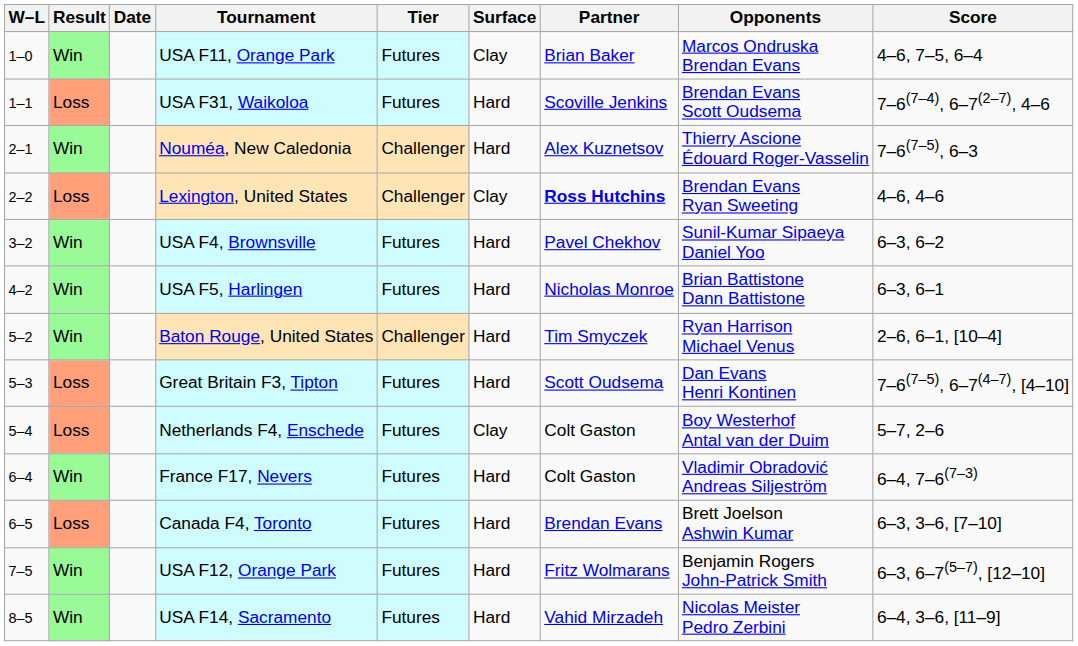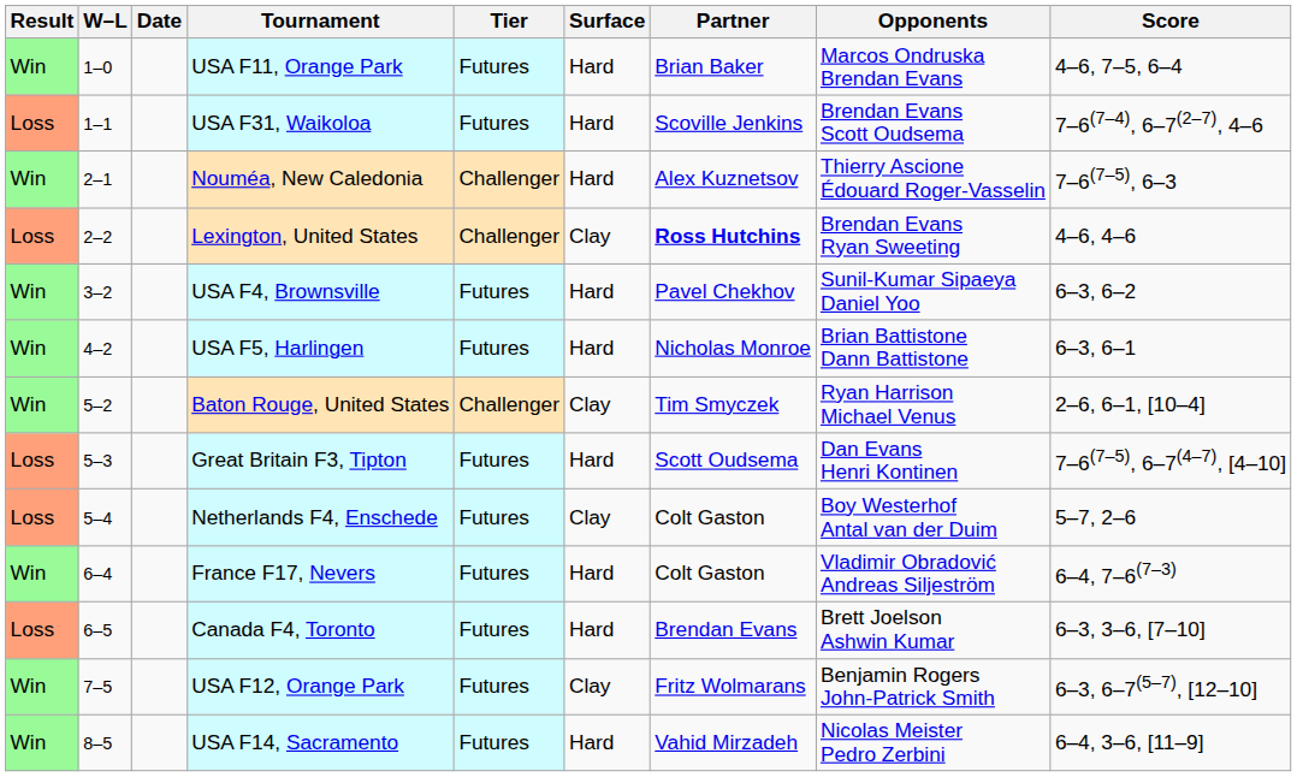 <table class="sortable wikitable">
 <tr>
+<th>Result</th>
 <th class="unsortable">W–L</th>
-<th>Result</th>
 <th>Date</th>
 <th>Tournament</th>
 <th>Tier</th>
 <th>Surface</th>
 <th>Partner</th>
 <th>Opponents</th>
 <th class="unsortable">Score</th>
 </tr>
 <tr>
+<td bgcolor=98FB98>Win</td>
 <td><small>1–0</small></td>
-<td bgcolor=98FB98>Win</td>
 <td></td>
 <td style="background:#cffcff;">USA F11, <a href='#'>Orange Park</a></td>
 <td style="background:#cffcff;">Futures</td>
-<td>Clay</td>
+<td>Hard</td>
 <td> <a href='#'>Brian Baker</a></td>
 <td> <a href='#'>Marcos Ondruska</a> <br>  <a href='#'>Brendan Evans</a></td>
 <td>4–6, 7–5, 6–4</td>
 </tr>
 <tr>
+<td bgcolor=FFA07A>Loss</td>
 <td><small>1–1</small></td>
-<td bgcolor=FFA07A>Loss</td>
 <td></td>
 <td style="background:#cffcff;">USA F31, <a href='#'>Waikoloa</a></td>
 <td style="background:#cffcff;">Futures</td>
 <td>Hard</td>
 <td> <a href='#'>Scoville Jenkins</a></td>
 <td> <a href='#'>Brendan Evans</a> <br>  <a href='#'>Scott Oudsema</a></td>
 <td>7–6<sup>(7–4)</sup>, 6–7<sup>(2–7)</sup>, 4–6</td>
 </tr>
 <tr>
+<td bgcolor=98FB98>Win</td>
 <td><small>2–1</small></td>
-<td bgcolor=98FB98>Win</td>
 <td></td>
 <td style="background:moccasin;"><a href='#'>Nouméa</a>, New Caledonia</td>
 <td style="background:moccasin;">Challenger</td>
 <td>Hard</td>
 <td> <a href='#'>Alex Kuznetsov</a></td>
 <td> <a href='#'>Thierry Ascione</a> <br>  <a href='#'>Édouard Roger-Vasselin</a></td>
 <td>7–6<sup>(7–5)</sup>, 6–3</td>
 </tr>
 <tr>
+<td bgcolor=FFA07A>Loss</td>
 <td><small>2–2</small></td>
-<td bgcolor=FFA07A>Loss</td>
 <td></td>
 <td style="background:moccasin;"><a href='#'>Lexington</a>, United States</td>
 <td style="background:moccasin;">Challenger</td>
 <td>Clay</td>
 <td><strong> <a href='#'>Ross Hutchins</a></strong></td>
 <td> <a href='#'>Brendan Evans</a> <br>  <a href='#'>Ryan Sweeting</a></td>
 <td>4–6, 4–6</td>
 </tr>
 <tr>
+<td bgcolor=98FB98>Win</td>
 <td><small>3–2</small></td>
-<td bgcolor=98FB98>Win</td>
 <td></td>
 <td style="background:#cffcff;">USA F4, <a href='#'>Brownsville</a></td>
 <td style="background:#cffcff;">Futures</td>
 <td>Hard</td>
 <td> <a href='#'>Pavel Chekhov</a></td>
 <td> <a href='#'>Sunil-Kumar Sipaeya</a> <br>  <a href='#'>Daniel Yoo</a></td>
 <td>6–3, 6–2</td>
 </tr>
 <tr>
+<td bgcolor=98FB98>Win</td>
 <td><small>4–2</small></td>
-<td bgcolor=98FB98>Win</td>
 <td></td>
 <td style="background:#cffcff;">USA F5, <a href='#'>Harlingen</a></td>
 <td style="background:#cffcff;">Futures</td>
 <td>Hard</td>
 <td> <a href='#'>Nicholas Monroe</a></td>
 <td> <a href='#'>Brian Battistone</a> <br>  <a href='#'>Dann Battistone</a></td>
 <td>6–3, 6–1</td>
 </tr>
 <tr>
+<td bgcolor=98FB98>Win</td>
 <td><small>5–2</small></td>
-<td bgcolor=98FB98>Win</td>
 <td></td>
 <td style="background:moccasin;"><a href='#'>Baton Rouge</a>, United States</td>
 <td style="background:moccasin;">Challenger</td>
-<td>Hard</td>
+<td>Clay</td>
 <td> <a href='#'>Tim Smyczek</a></td>
 <td> <a href='#'>Ryan Harrison</a> <br>  <a href='#'>Michael Venus</a></td>
 <td>2–6, 6–1, [10–4]</td>
 </tr>
 <tr>
+<td bgcolor=FFA07A>Loss</td>
 <td><small>5–3</small></td>
-<td bgcolor=FFA07A>Loss</td>
 <td></td>
 <td style="background:#cffcff;">Great Britain F3, <a href='#'>Tipton</a></td>
 <td style="background:#cffcff;">Futures</td>
 <td>Hard</td>
 <td> <a href='#'>Scott Oudsema</a></td>
 <td> <a href='#'>Dan Evans</a> <br>  <a href='#'>Henri Kontinen</a></td>
 <td>7–6<sup>(7–5)</sup>, 6–7<sup>(4–7)</sup>, [4–10]</td>
 </tr>
 <tr>
+<td bgcolor=FFA07A>Loss</td>
 <td><small>5–4</small></td>
-<td bgcolor=FFA07A>Loss</td>
 <td></td>
 <td style="background:#cffcff;">Netherlands F4, <a href='#'>Enschede</a></td>
 <td style="background:#cffcff;">Futures</td>
 <td>Clay</td>
 <td> Colt Gaston</td>
 <td> <a href='#'>Boy Westerhof</a> <br>  <a href='#'>Antal van der Duim</a></td>
 <td>5–7, 2–6</td>
 </tr>
 <tr>
+<td bgcolor=98FB98>Win</td>
 <td><small>6–4</small></td>
-<td bgcolor=98FB98>Win</td>
 <td></td>
 <td style="background:#cffcff;">France F17, <a href='#'>Nevers</a></td>
 <td style="background:#cffcff;">Futures</td>
 <td>Hard</td>
 <td> Colt Gaston</td>
 <td> <a href='#'>Vladimir Obradović</a> <br>  <a href='#'>Andreas Siljeström</a></td>
 <td>6–4, 7–6<sup>(7–3)</sup></td>
 </tr>
 <tr>
+<td bgcolor=FFA07A>Loss</td>
 <td><small>6–5</small></td>
-<td bgcolor=FFA07A>Loss</td>
 <td></td>
 <td style="background:#cffcff;">Canada F4, <a href='#'>Toronto</a></td>
 <td style="background:#cffcff;">Futures</td>
 <td>Hard</td>
 <td> <a href='#'>Brendan Evans</a></td>
 <td> Brett Joelson <br>  <a href='#'>Ashwin Kumar</a></td>
 <td>6–3, 3–6, [7–10]</td>
 </tr>
 <tr>
+<td bgcolor=98FB98>Win</td>
 <td><small>7–5</small></td>
-<td bgcolor=98FB98>Win</td>
 <td></td>
 <td style="background:#cffcff;">USA F12, <a href='#'>Orange Park</a></td>
 <td style="background:#cffcff;">Futures</td>
-<td>Hard</td>
+<td>Clay</td>
 <td> <a href='#'>Fritz Wolmarans</a></td>
 <td> Benjamin Rogers <br>  <a href='#'>John-Patrick Smith</a></td>
 <td>6–3, 6–7<sup>(5–7)</sup>, [12–10]</td>
 </tr>
 <tr>
+<td bgcolor=98FB98>Win</td>
 <td><small>8–5</small></td>
-<td bgcolor=98FB98>Win</td>
 <td></td>
 <td style="background:#cffcff;">USA F14, <a href='#'>Sacramento</a></td>
 <td style="background:#cffcff;">Futures</td>
 <td>Hard</td>
 <td> <a href='#'>Vahid Mirzadeh</a></td>
 <td> <a href='#'>Nicolas Meister</a> <br>  <a href='#'>Pedro Zerbini</a></td>
 <td>6–4, 3–6, [11–9]</td>
 </tr>
 </table>
